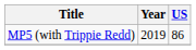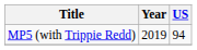 <table class="wikitable">
 <tr>
 <th>Title</th>
 <th>Year</th>
 <th><a href='#'>US</a></th>
 </tr>
 <tr>
 <td><a href='#'>MP5</a> (with <a href='#'>Trippie Redd</a>)</td>
 <td>2019</td>
-<td>86</td>
+<td>94</td>
 </tr>
 <tr>
 </tr>
 </table>
